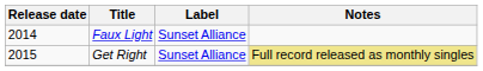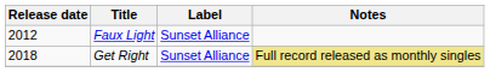 <table class="wikitable">
 <tr>
 <th>Release date</th>
 <th>Title</th>
 <th>Label</th>
 <th>Notes</th>
 </tr>
 <tr>
-<td>2014</td>
+<td>2012</td>
 <td><em><a href='#'>Faux Light</a></em></td>
 <td><a href='#'>Sunset Alliance</a></td>
 <td></td>
 </tr>
 <tr>
-<td>2015</td>
+<td>2018</td>
 <td><em>Get Right</em></td>
 <td><a href='#'>Sunset Alliance</a></td>
 <td style="background: khaki;">Full record released as monthly singles</td>
 </tr>
 <tr>
 </tr>
 </table>
